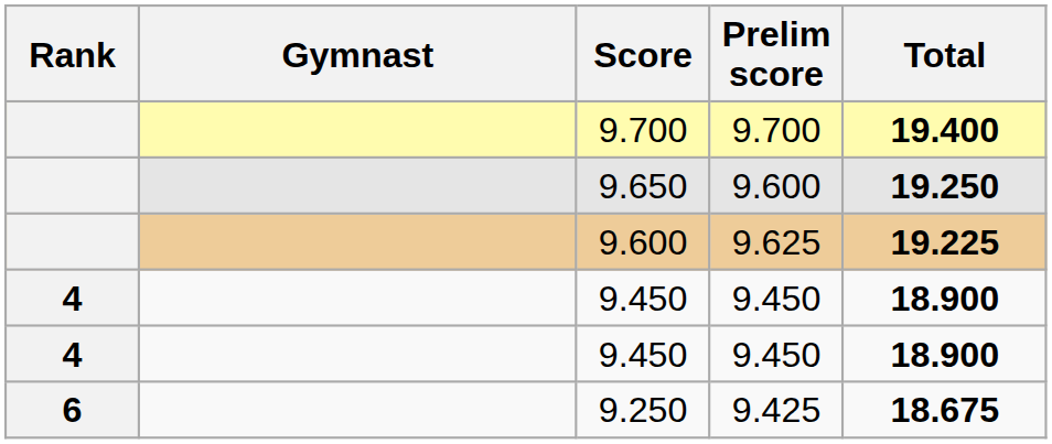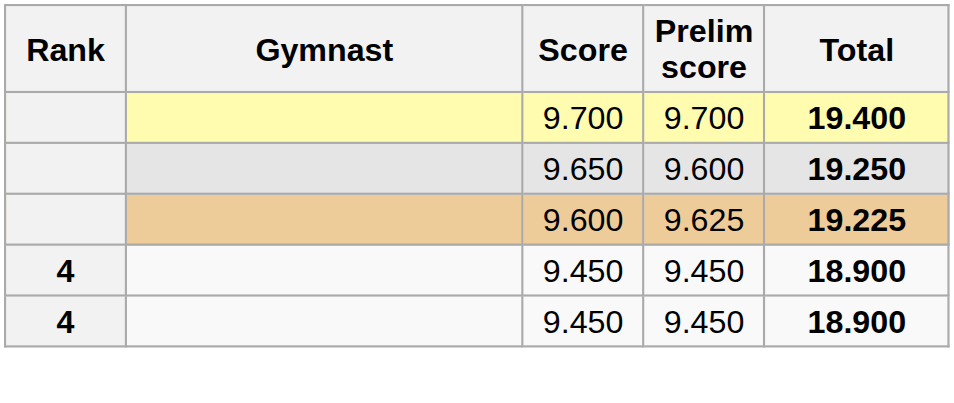 <table class="wikitable sortable" style="text-align:center; font-size:95%">
 <tr>
 <th scope="col" style="width:50px;">Rank</th>
 <th scope="col" style="width:180px;">Gymnast</th>
 <th scope="col" style="width:50px;">Score</th>
 <th scope="col" style="width:50px;">Prelim score</th>
 <th scope="col" style="width:80px;">Total</th>
 </tr>
 <tr style="background:#fffcaf;">
 <th scope=row style="text-align:center"></th>
 <td style="text-align:left;"></td>
 <td>9.700</td>
 <td>9.700</td>
 <td><strong>19.400</strong></td>
 </tr>
 <tr style="background:#e5e5e5;">
 <th scope=row style="text-align:center"></th>
 <td style="text-align:left;"></td>
 <td>9.650</td>
 <td>9.600</td>
 <td><strong>19.250</strong></td>
 </tr>
 <tr style="background:#ec9;">
 <th scope=row style="text-align:center"></th>
 <td style="text-align:left;"></td>
 <td>9.600</td>
 <td>9.625</td>
 <td><strong>19.225</strong></td>
 </tr>
 <tr>
 <th scope=row style="text-align:center">4</th>
 <td style="text-align:left;"></td>
 <td>9.450</td>
 <td>9.450</td>
 <td><strong>18.900</strong></td>
 </tr>
 <tr>
 <th scope=row style="text-align:center">4</th>
 <td style="text-align:left;"></td>
 <td>9.450</td>
 <td>9.450</td>
 <td><strong>18.900</strong></td>
 </tr>
-<tr>
-<th scope=row style="text-align:center">6</th>
-<td style="text-align:left;"></td>
-<td>9.250</td>
-<td>9.425</td>
-<td><strong>18.675</strong></td>
-</tr>
 </table>
